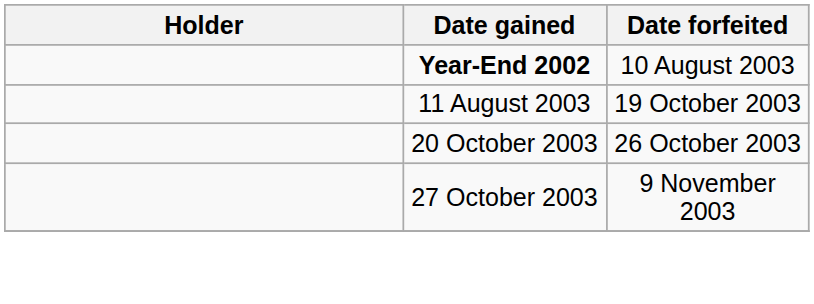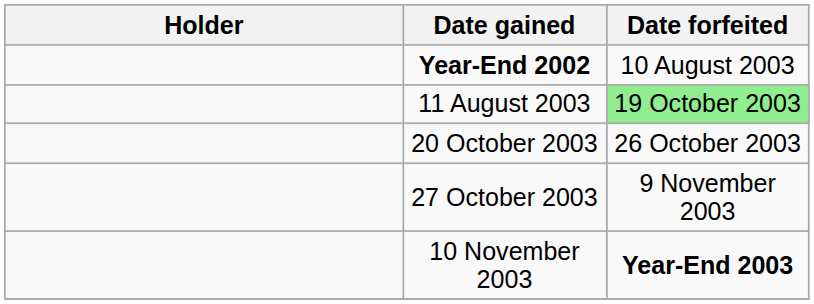 <table class="wikitable" style="font-size:90%">
 <tr>
 <th style="width:222px;">Holder</th>
 <th style="width:110px;">Date gained</th>
 <th style="width:110px;">Date forfeited</th>
 </tr>
 <tr>
 <td></td>
 <td style="text-align:center;"><strong>Year-End 2002</strong></td>
 <td style="text-align:center;">10 August 2003</td>
 </tr>
 <tr>
 <td></td>
 <td style="text-align:center;">11 August 2003</td>
-<td style="text-align:center;">19 October 2003</td>
+<td style="background: lightgreen; text-align:center;">19 October 2003</td>
 </tr>
 <tr>
 <td></td>
 <td style="text-align:center;">20 October 2003</td>
 <td style="text-align:center;">26 October 2003</td>
 </tr>
 <tr>
 <td></td>
 <td style="text-align:center;">27 October 2003</td>
 <td style="text-align:center;">9 November 2003</td>
 </tr>
 <tr>
+<td></td>
+<td style="text-align:center;">10 November 2003</td>
+<td style="text-align:center;"><strong>Year-End 2003</strong></td>
+</tr>
+<tr>
 </tr>
 </table>
